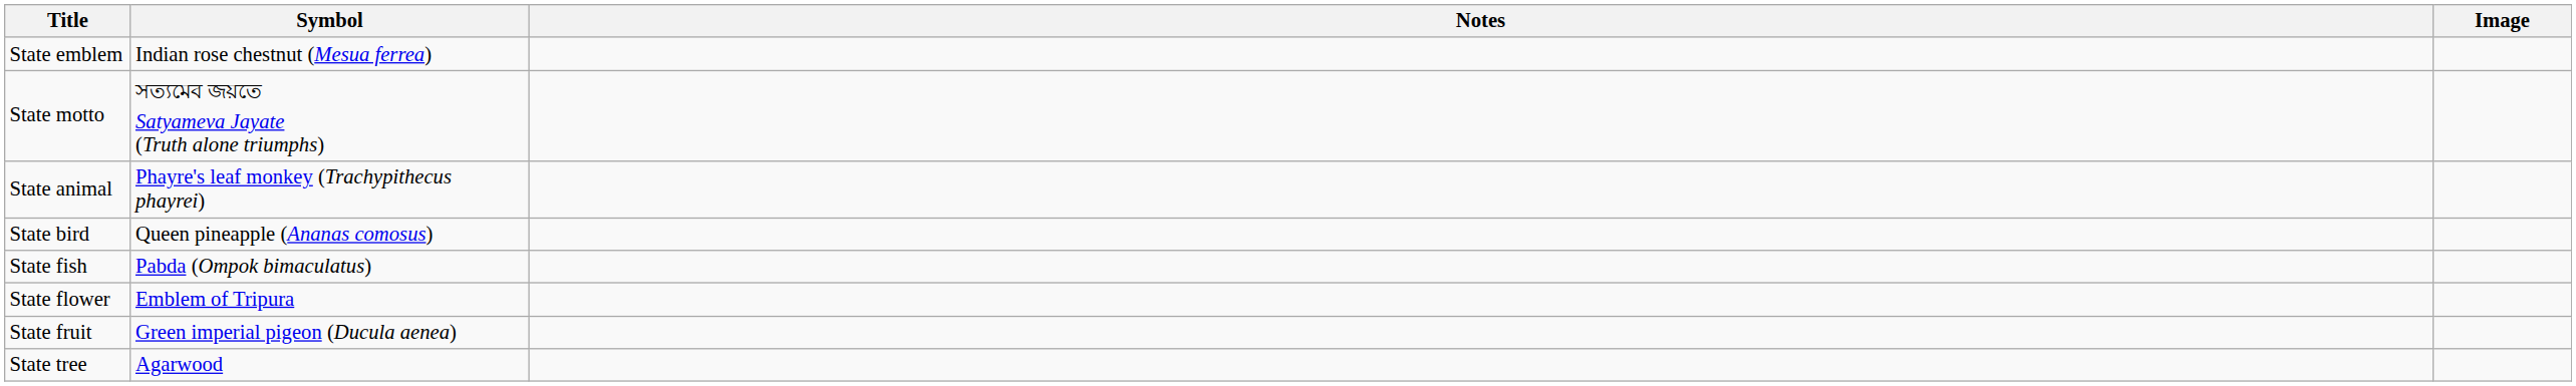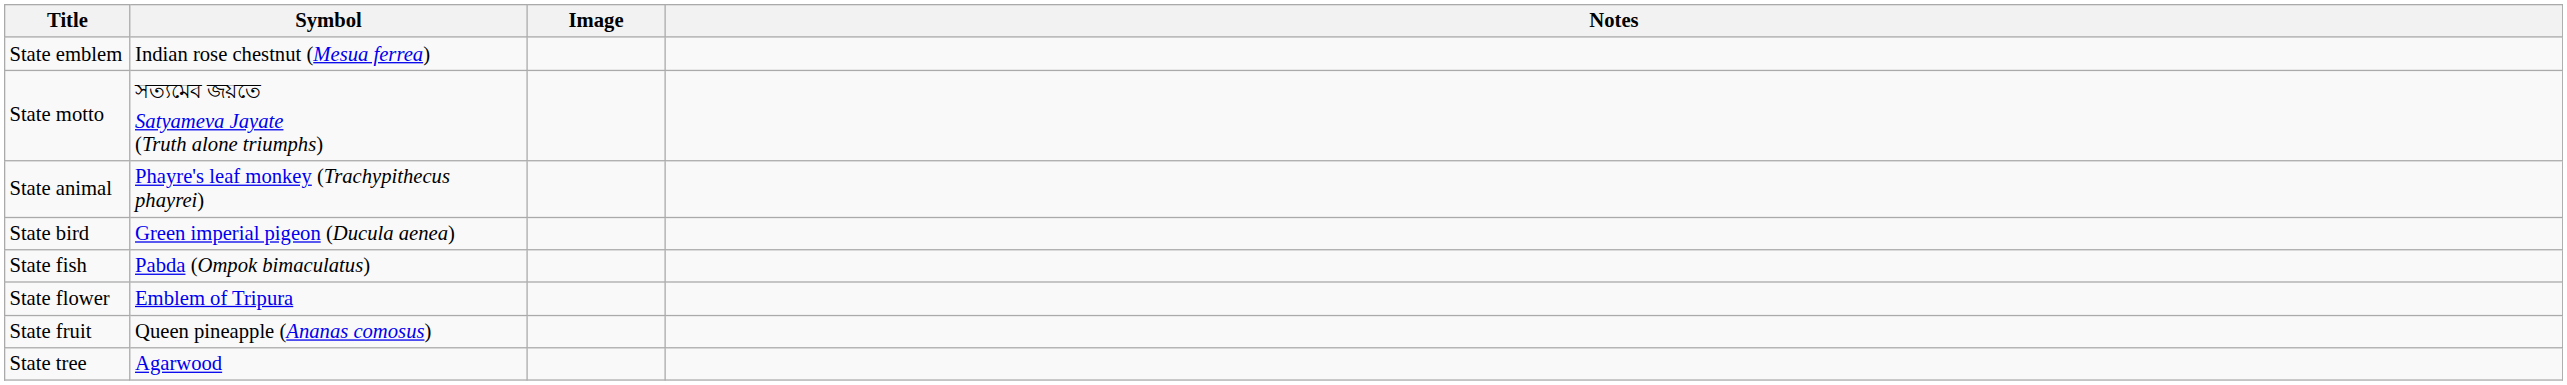 <table class="wikitable" style="width: 100%;">
 <tr>
 <th width=90>Title</th>
 <th width=300>Symbol</th>
+<th width=100>Image</th>
 <th>Notes</th>
-<th width=100>Image</th>
 </tr>
 <tr>
 <td>State emblem</td>
 <td>Indian rose chestnut (<em><a href='#'>Mesua ferrea</a></em>)</td>
+<td style="text-align:center;"></td>
 <td></td>
-<td style="text-align:center;"></td>
 </tr>
 <tr>
 <td>State motto</td>
 <td>সত্যমেব জয়তে <br> <em><a href='#'>Satyameva Jayate</a></em><br> (<em>Truth alone triumphs</em>)</td>
 <td></td>
 <td></td>
 </tr>
 <tr>
 <td>State animal</td>
 <td><a href='#'>Phayre's leaf monkey</a> (<em>Trachypithecus phayrei</em>)</td>
+<td align=center></td>
 <td></td>
-<td align=center></td>
 </tr>
 <tr>
 <td>State bird</td>
-<td>Queen pineapple (<em><a href='#'>Ananas comosus</a></em>)</td>
+<td><a href='#'>Green imperial pigeon</a> (<em>Ducula aenea</em>)</td>
+<td align=center></td>
 <td></td>
-<td align=center></td>
 </tr>
 <tr>
 <td>State fish</td>
 <td><a href='#'>Pabda</a> (<em>Ompok bimaculatus</em>)</td>
+<td align=center></td>
 <td></td>
-<td align=center></td>
 </tr>
 <tr>
 <td>State flower</td>
 <td><a href='#'>Emblem of Tripura</a></td>
+<td align=center></td>
 <td></td>
-<td align=center></td>
 </tr>
 <tr>
 <td>State fruit</td>
-<td><a href='#'>Green imperial pigeon</a> (<em>Ducula aenea</em>)</td>
+<td>Queen pineapple (<em><a href='#'>Ananas comosus</a></em>)</td>
 <td></td>
 <td></td>
 </tr>
 <tr>
 <td>State tree</td>
 <td><a href='#'>Agarwood</a></td>
+<td align=center></td>
 <td></td>
-<td align=center></td>
 </tr>
 </table>
